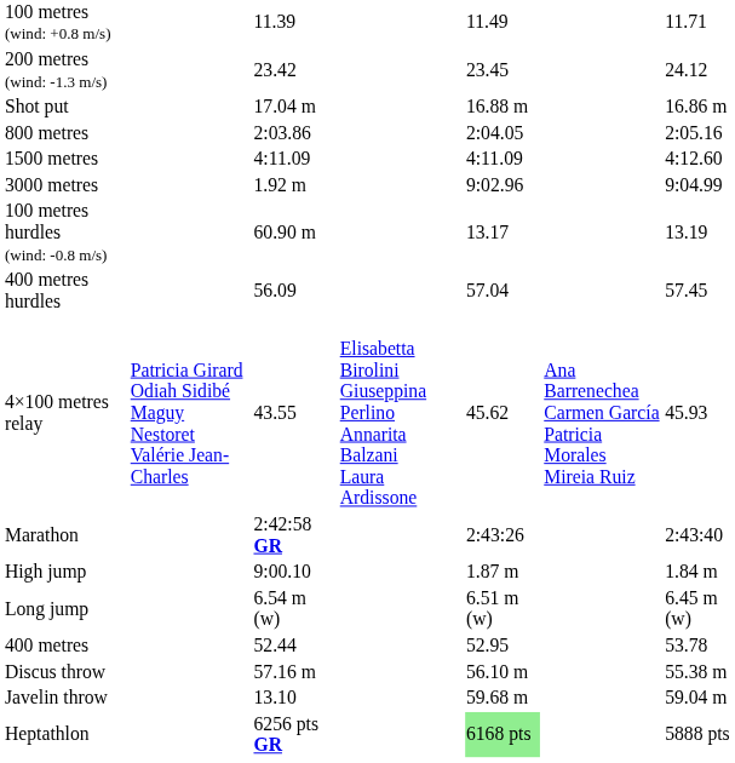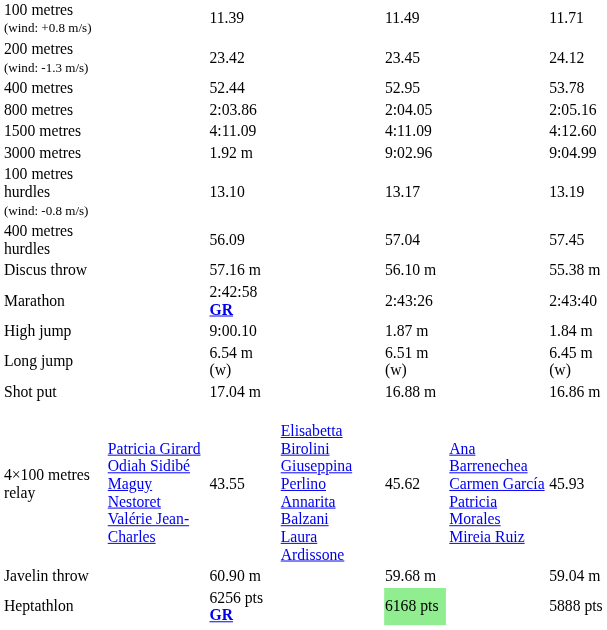 <table>
 <tr>
 <td>100 metres<br><small>(wind: +0.8 m/s)</small></td>
 <td></td>
 <td>11.39</td>
 <td></td>
 <td>11.49</td>
 <td></td>
 <td>11.71</td>
 </tr>
 <tr>
 <td>200 metres<br><small>(wind: -1.3 m/s)</small></td>
 <td></td>
 <td>23.42</td>
 <td></td>
 <td>23.45</td>
 <td></td>
 <td>24.12</td>
 </tr>
 <tr>
-<td>Shot put</td>
+<td>400 metres</td>
 <td></td>
-<td>17.04 m</td>
+<td>52.44</td>
 <td></td>
-<td>16.88 m</td>
+<td>52.95</td>
 <td></td>
-<td>16.86 m</td>
+<td>53.78</td>
 </tr>
 <tr>
 <td>800 metres</td>
 <td></td>
 <td>2:03.86</td>
 <td></td>
 <td>2:04.05</td>
 <td></td>
 <td>2:05.16</td>
 </tr>
 <tr>
 <td>1500 metres</td>
 <td></td>
 <td>4:11.09</td>
 <td></td>
 <td>4:11.09</td>
 <td></td>
 <td>4:12.60</td>
 </tr>
 <tr>
 <td>3000 metres</td>
 <td></td>
 <td>1.92 m</td>
 <td></td>
 <td>9:02.96</td>
 <td></td>
 <td>9:04.99</td>
 </tr>
 <tr>
 <td>100 metres hurdles<br><small>(wind: -0.8 m/s)</small></td>
 <td></td>
-<td>60.90 m</td>
+<td>13.10</td>
 <td></td>
 <td>13.17</td>
 <td></td>
 <td>13.19</td>
 </tr>
 <tr>
 <td>400 metres hurdles</td>
 <td></td>
 <td>56.09</td>
 <td></td>
 <td>57.04</td>
 <td></td>
 <td>57.45</td>
 </tr>
 <tr>
-<td>4×100 metres relay</td>
-<td><br><a href='#'>Patricia Girard</a><br><a href='#'>Odiah Sidibé</a><br><a href='#'>Maguy Nestoret</a><br><a href='#'>Valérie Jean-Charles</a></td>
-<td>43.55</td>
-<td><br><a href='#'>Elisabetta  Birolini</a><br><a href='#'>Giuseppina Perlino</a><br><a href='#'>Annarita Balzani</a><br><a href='#'>Laura Ardissone</a></td>
-<td>45.62</td>
-<td><br><a href='#'>Ana Barrenechea</a><br><a href='#'>Carmen García</a><br><a href='#'>Patricia Morales</a><br><a href='#'>Mireia Ruiz</a></td>
-<td>45.93</td>
+<td>Discus throw</td>
+<td></td>
+<td>57.16 m</td>
+<td></td>
+<td>56.10 m</td>
+<td></td>
+<td>55.38 m</td>
 </tr>
 <tr>
 <td>Marathon</td>
 <td></td>
 <td>2:42:58 <strong><a href='#'>GR</a></strong></td>
 <td></td>
 <td>2:43:26</td>
 <td></td>
 <td>2:43:40</td>
 </tr>
 <tr>
 <td>High jump</td>
 <td></td>
 <td>9:00.10</td>
 <td></td>
 <td>1.87 m</td>
 <td></td>
 <td>1.84 m</td>
 </tr>
 <tr>
 <td>Long jump</td>
 <td></td>
 <td>6.54 m (w)</td>
 <td></td>
 <td>6.51 m (w)</td>
 <td></td>
 <td>6.45 m (w)</td>
 </tr>
 <tr>
-<td>400 metres</td>
+<td>Shot put</td>
 <td></td>
-<td>52.44</td>
+<td>17.04 m</td>
 <td></td>
-<td>52.95</td>
+<td>16.88 m</td>
 <td></td>
-<td>53.78</td>
+<td>16.86 m</td>
 </tr>
 <tr>
-<td>Discus throw</td>
-<td></td>
-<td>57.16 m</td>
-<td></td>
-<td>56.10 m</td>
-<td></td>
-<td>55.38 m</td>
+<td>4×100 metres relay</td>
+<td><br><a href='#'>Patricia Girard</a><br><a href='#'>Odiah Sidibé</a><br><a href='#'>Maguy Nestoret</a><br><a href='#'>Valérie Jean-Charles</a></td>
+<td>43.55</td>
+<td><br><a href='#'>Elisabetta  Birolini</a><br><a href='#'>Giuseppina Perlino</a><br><a href='#'>Annarita Balzani</a><br><a href='#'>Laura Ardissone</a></td>
+<td>45.62</td>
+<td><br><a href='#'>Ana Barrenechea</a><br><a href='#'>Carmen García</a><br><a href='#'>Patricia Morales</a><br><a href='#'>Mireia Ruiz</a></td>
+<td>45.93</td>
 </tr>
 <tr>
 <td>Javelin throw</td>
 <td></td>
-<td>13.10</td>
+<td>60.90 m</td>
 <td></td>
 <td>59.68 m</td>
 <td></td>
 <td>59.04 m</td>
 </tr>
 <tr>
 <td>Heptathlon</td>
 <td></td>
 <td>6256 pts <strong><a href='#'>GR</a></strong></td>
 <td></td>
 <td style="background: lightgreen;">6168 pts</td>
 <td></td>
 <td>5888 pts</td>
 </tr>
 </table>
